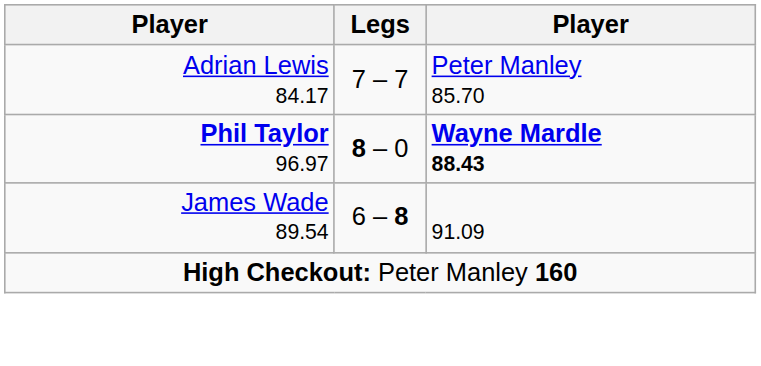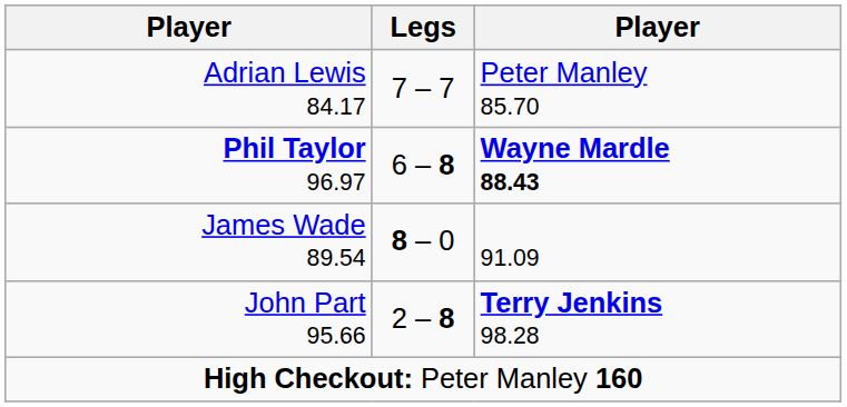 <table class=wikitable style="text-align:center">
 <tr>
 <th width=200>Player</th>
 <th width=50>Legs</th>
 <th width=200>Player</th>
 </tr>
 <tr align=left>
 <td align=right><a href='#'>Adrian Lewis</a>  <br> <small><span>84.17</span></small></td>
 <td align=center>7 – 7</td>
 <td> <a href='#'>Peter Manley</a> <br> <small><span>85.70</span></small></td>
 </tr>
 <tr align=left>
 <td align=right><strong><a href='#'>Phil Taylor</a></strong>  <br> <small><span>96.97</span></small></td>
-<td align=center><strong>8</strong> – 0</td>
+<td align=center>6 – <strong>8</strong></td>
 <td><strong> <a href='#'>Wayne Mardle</a> <br> <small><span>88.43</span></small></strong></td>
 </tr>
 <tr align=left>
 <td align=right><a href='#'>James Wade</a>  <br> <small><span>89.54</span></small></td>
-<td align=center>6 – <strong>8</strong></td>
+<td align=center><strong>8</strong> – 0</td>
 <td> <br> <small><span>91.09</span></small></td>
+</tr>
+<tr align=left>
+<td align=right><a href='#'>John Part</a>  <br> <small><span>95.66</span></small></td>
+<td align=center>2 – <strong>8</strong></td>
+<td> <strong><a href='#'>Terry Jenkins</a></strong> <br> <small><span>98.28</span></small></td>
 </tr>
 <tr align=center>
 <td colspan="3"><strong>High Checkout:</strong> Peter Manley <strong>160</strong></td>
 </tr>
 </table>
